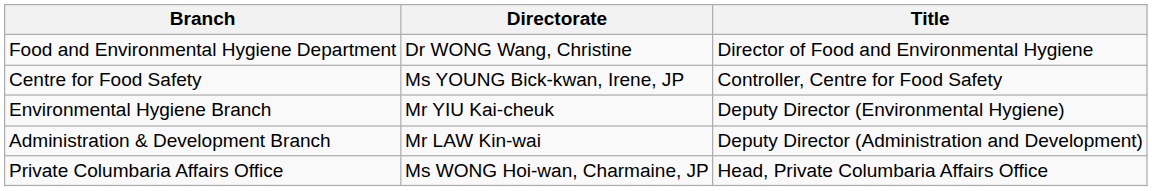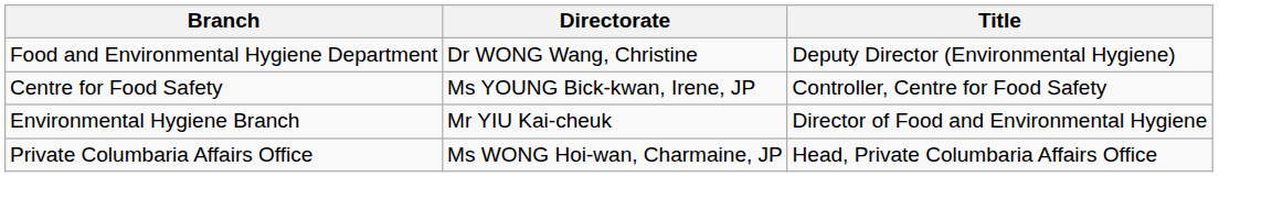 <table class="wikitable">
 <tr>
 <th>Branch</th>
 <th>Directorate</th>
 <th>Title</th>
 </tr>
 <tr>
 <td>Food and Environmental Hygiene Department</td>
 <td>Dr WONG Wang, Christine</td>
-<td>Director of Food and Environmental Hygiene</td>
+<td>Deputy Director (Environmental Hygiene)</td>
 </tr>
 <tr>
 <td>Centre for Food Safety</td>
 <td>Ms YOUNG Bick-kwan, Irene, JP</td>
 <td>Controller, Centre for Food Safety</td>
 </tr>
 <tr>
 <td>Environmental Hygiene Branch</td>
 <td>Mr YIU Kai-cheuk</td>
-<td>Deputy Director (Environmental Hygiene)</td>
-</tr>
-<tr>
-<td>Administration & Development Branch</td>
-<td>Mr LAW Kin-wai</td>
-<td>Deputy Director (Administration and Development)</td>
+<td>Director of Food and Environmental Hygiene</td>
 </tr>
 <tr>
 <td>Private Columbaria Affairs Office</td>
 <td>Ms WONG Hoi-wan, Charmaine, JP</td>
 <td>Head, Private Columbaria Affairs Office</td>
 </tr>
 </table>
